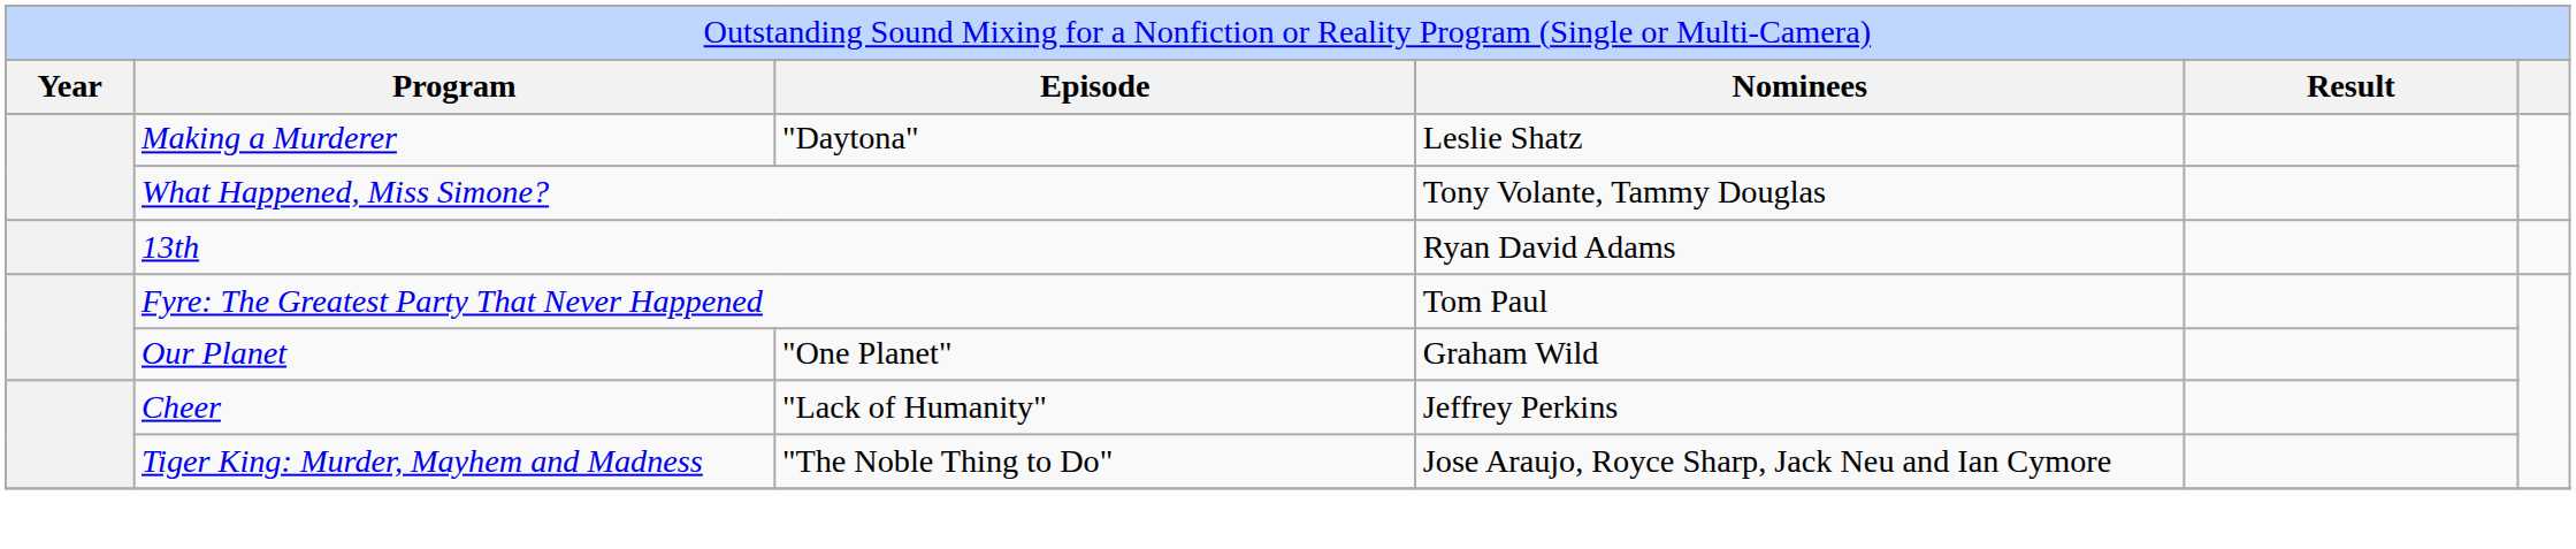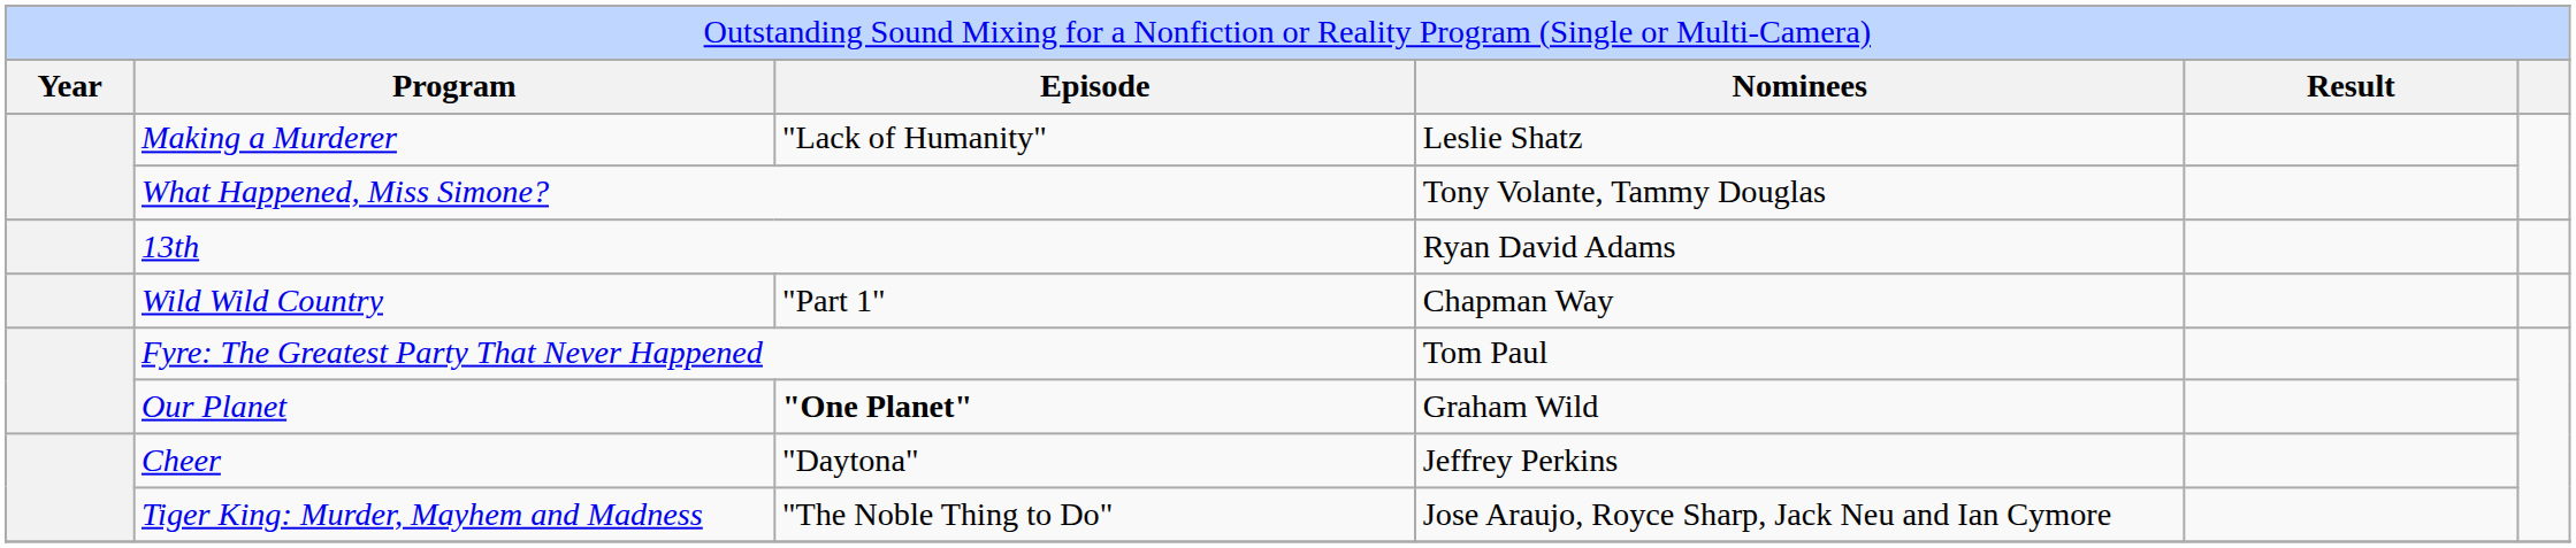 <table class="wikitable plainrowheaders" style="font-size: 90%" width=90%>
 <tr>
 </tr>
 <tr ---- bgcolor="#bfd7ff">
 <td colspan=6 align=center><a href='#'>Outstanding Sound Mixing for a Nonfiction or Reality Program (Single or Multi-Camera)</a></td>
 </tr>
 <tr ---- bgcolor="#ebf5ff">
 <th width="5%">Year</th>
 <th width="25%">Program</th>
 <th width="25%">Episode</th>
 <th width="30%">Nominees</th>
 <th width="13%">Result</th>
 <th width="5%"></th>
 </tr>
 <tr>
 <th scope=row rowspan="2"></th>
 <td><em><a href='#'>Making a Murderer</a></em></td>
-<td>"Daytona"</td>
+<td>"Lack of Humanity"</td>
 <td>Leslie Shatz</td>
 <td></td>
 <td rowspan="2"></td>
 </tr>
 <tr>
 <td colspan="2"><em><a href='#'>What Happened, Miss Simone?</a></em></td>
 <td>Tony Volante, Tammy Douglas</td>
 <td></td>
 </tr>
 <tr>
 <th scope=row></th>
 <td colspan="2"><em><a href='#'>13th</a></em></td>
 <td>Ryan David Adams</td>
 <td></td>
 <td></td>
 </tr>
 <tr>
+<th scope=row></th>
+<td><em><a href='#'>Wild Wild Country</a></em></td>
+<td>"Part 1"</td>
+<td>Chapman Way</td>
+<td></td>
+<td></td>
+</tr>
+<tr>
 <th scope=row rowspan="2"></th>
 <td colspan="2"><em><a href='#'>Fyre: The Greatest Party That Never Happened</a></em></td>
 <td>Tom Paul</td>
 <td></td>
 <td rowspan="4"></td>
 </tr>
 <tr>
 <td><em><a href='#'>Our Planet</a></em></td>
-<td>"One Planet"</td>
+<td><strong>"One Planet"</strong></td>
 <td>Graham Wild</td>
 <td></td>
 </tr>
 <tr>
 <th scope=row rowspan="2"></th>
 <td><em><a href='#'>Cheer</a></em></td>
-<td>"Lack of Humanity"</td>
+<td>"Daytona"</td>
 <td>Jeffrey Perkins</td>
 <td></td>
 </tr>
 <tr>
 <td><em><a href='#'>Tiger King: Murder, Mayhem and Madness</a></em></td>
 <td>"The Noble Thing to Do"</td>
 <td>Jose Araujo, Royce Sharp, Jack Neu and Ian Cymore</td>
 <td></td>
 </tr>
 <tr>
 </tr>
 </table>
